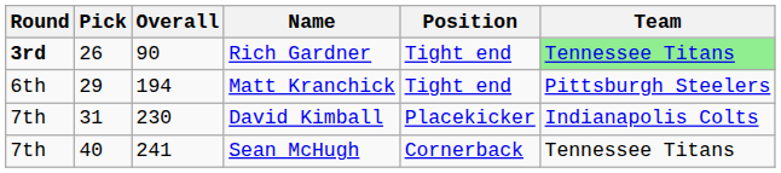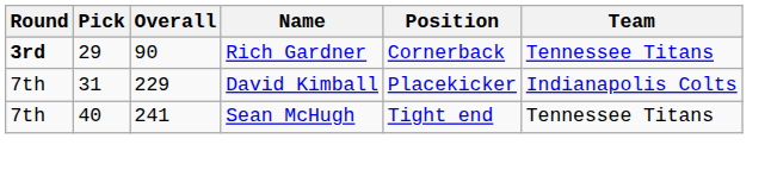 <table class="wikitable">
 <tr>
 <th>Round</th>
 <th>Pick</th>
 <th>Overall</th>
 <th>Name</th>
 <th>Position</th>
 <th>Team</th>
 </tr>
 <tr>
 <td><strong>3rd</strong></td>
-<td>26</td>
+<td>29</td>
 <td>90</td>
 <td><a href='#'>Rich Gardner</a></td>
-<td><a href='#'>Tight end</a></td>
-<td style="background: lightgreen;"><a href='#'>Tennessee Titans</a></td>
-</tr>
-<tr>
-<td>6th</td>
-<td>29</td>
-<td>194</td>
-<td><a href='#'>Matt Kranchick</a></td>
-<td><a href='#'>Tight end</a></td>
-<td><a href='#'>Pittsburgh Steelers</a></td>
+<td><a href='#'>Cornerback</a></td>
+<td><a href='#'>Tennessee Titans</a></td>
 </tr>
 <tr>
 <td>7th</td>
 <td>31</td>
-<td>230</td>
+<td>229</td>
 <td><a href='#'>David Kimball</a></td>
 <td><a href='#'>Placekicker</a></td>
 <td><a href='#'>Indianapolis Colts</a></td>
 </tr>
 <tr>
 <td>7th</td>
 <td>40</td>
 <td>241</td>
 <td><a href='#'>Sean McHugh</a></td>
-<td><a href='#'>Cornerback</a></td>
+<td><a href='#'>Tight end</a></td>
 <td>Tennessee Titans</td>
 </tr>
 </table>
